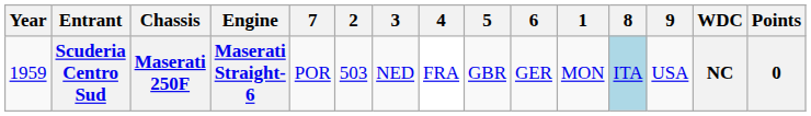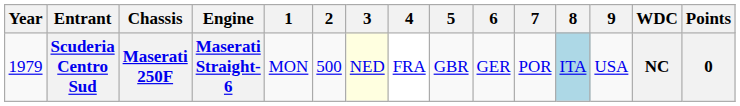 <table class="wikitable" style="text-align:center; font-size:90%">
 <tr>
 <th>Year</th>
 <th>Entrant</th>
 <th>Chassis</th>
 <th>Engine</th>
-<th>7</th>
+<th>1</th>
 <th>2</th>
 <th>3</th>
 <th>4</th>
 <th>5</th>
 <th>6</th>
-<th>1</th>
+<th>7</th>
 <th>8</th>
 <th>9</th>
 <th>WDC</th>
 <th>Points</th>
 </tr>
 <tr>
-<td><a href='#'>1959</a></td>
+<td><a href='#'>1979</a></td>
 <th><a href='#'>Scuderia Centro Sud</a></th>
 <th><a href='#'>Maserati</a> <a href='#'>250F</a></th>
 <th><a href='#'>Maserati</a> <a href='#'>Straight-6</a></th>
-<td><a href='#'>POR</a></td>
-<td><a href='#'>503</a></td>
-<td><a href='#'>NED</a></td>
+<td><a href='#'>MON</a></td>
+<td><a href='#'>500</a></td>
+<td style="background: lightyellow;"><a href='#'>NED</a></td>
 <td style="background:#FFFFFF;"><a href='#'>FRA</a><br></td>
 <td><a href='#'>GBR</a></td>
 <td><a href='#'>GER</a></td>
-<td><a href='#'>MON</a></td>
+<td><a href='#'>POR</a></td>
 <td style="background: lightblue;"><a href='#'>ITA</a></td>
 <td><a href='#'>USA</a></td>
 <th>NC</th>
 <th>0</th>
 </tr>
 </table>
